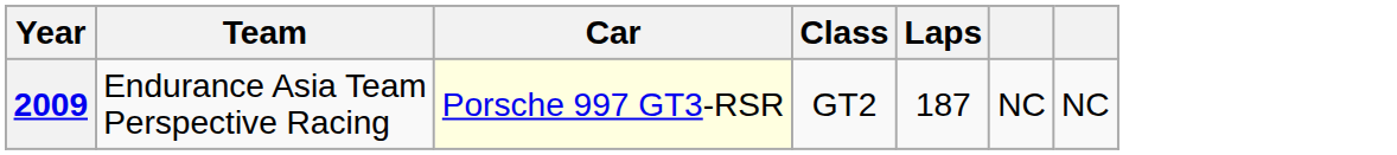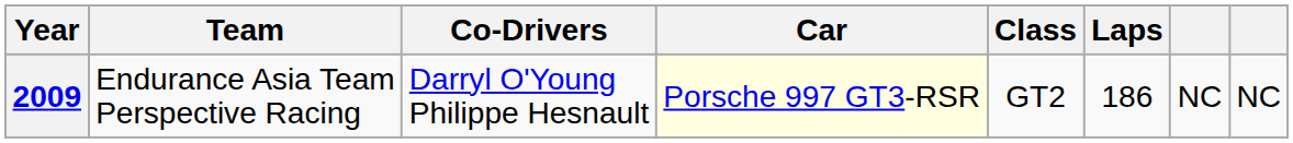 <table class="wikitable" style="text-align:center; font-size:90%">
 <tr>
 <th>Year</th>
 <th>Team</th>
+<th>Co-Drivers</th>
 <th>Car</th>
 <th>Class</th>
 <th>Laps</th>
 <th></th>
 <th></th>
 </tr>
 <tr>
 <th><a href='#'>2009</a></th>
 <td align="left" nowrap> Endurance Asia Team<br> Perspective Racing</td>
+<td align="left" nowrap> <a href='#'>Darryl O'Young</a><br> Philippe Hesnault</td>
 <td align="left" nowrap style="background: lightyellow;"><a href='#'>Porsche 997 GT3</a>-RSR</td>
 <td>GT2</td>
-<td>187</td>
+<td>186</td>
 <td>NC</td>
 <td>NC</td>
 </tr>
 </table>
